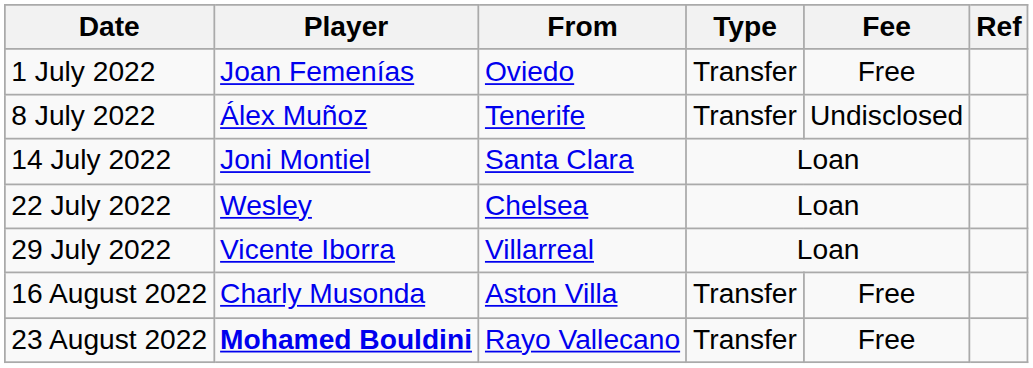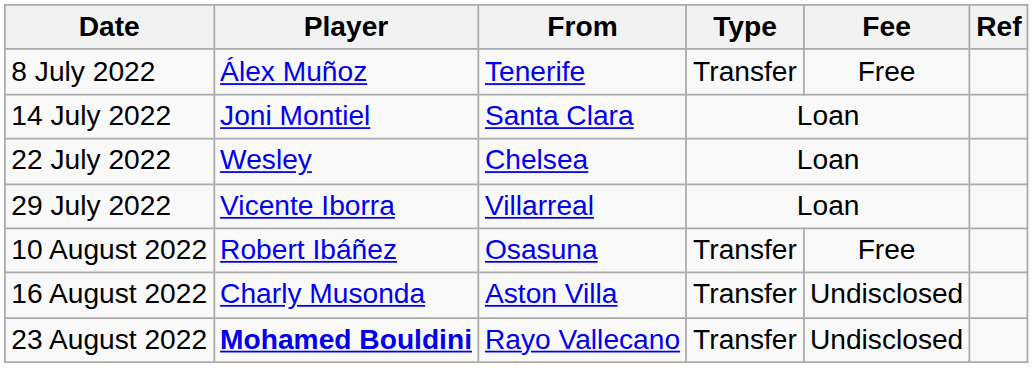 <table class="wikitable">
 <tr>
 <th>Date</th>
 <th>Player</th>
 <th>From</th>
 <th>Type</th>
 <th>Fee</th>
 <th>Ref</th>
 </tr>
 <tr>
-<td>1 July 2022</td>
-<td> <a href='#'>Joan Femenías</a></td>
-<td><a href='#'>Oviedo</a></td>
-<td align=center>Transfer</td>
-<td align=center>Free</td>
-<td align=center></td>
-</tr>
-<tr>
 <td>8 July 2022</td>
 <td> <a href='#'>Álex Muñoz</a></td>
 <td><a href='#'>Tenerife</a></td>
 <td align=center>Transfer</td>
-<td align=center>Undisclosed</td>
+<td align=center>Free</td>
 <td align=center></td>
 </tr>
 <tr>
 <td>14 July 2022</td>
 <td> <a href='#'>Joni Montiel</a></td>
 <td> <a href='#'>Santa Clara</a></td>
 <td colspan="2" align=center>Loan</td>
 <td align=center></td>
 </tr>
 <tr>
 <td>22 July 2022</td>
 <td> <a href='#'>Wesley</a></td>
 <td> <a href='#'>Chelsea</a></td>
 <td colspan="2" align=center>Loan</td>
 <td align=center></td>
 </tr>
 <tr>
 <td>29 July 2022</td>
 <td> <a href='#'>Vicente Iborra</a></td>
 <td><a href='#'>Villarreal</a></td>
 <td colspan=2 align=center>Loan</td>
 <td align=center></td>
 </tr>
 <tr>
+<td>10 August 2022</td>
+<td> <a href='#'>Robert Ibáñez</a></td>
+<td><a href='#'>Osasuna</a></td>
+<td align=center>Transfer</td>
+<td align=center>Free</td>
+<td align=center></td>
+</tr>
+<tr>
 <td>16 August 2022</td>
 <td> <a href='#'>Charly Musonda</a></td>
 <td> <a href='#'>Aston Villa</a></td>
 <td align=center>Transfer</td>
-<td align=center>Free</td>
+<td align=center>Undisclosed</td>
 <td align=center></td>
 </tr>
 <tr>
 <td>23 August 2022</td>
 <td><strong> <a href='#'>Mohamed Bouldini</a></strong></td>
 <td><a href='#'>Rayo Vallecano</a></td>
 <td align=center>Transfer</td>
-<td align=center>Free</td>
+<td align=center>Undisclosed</td>
 <td align=center></td>
 </tr>
 </table>
